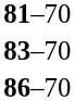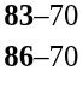 <table style="text-align:center">
 <tr>
 <th width=200></th>
 <th width=100></th>
 <th width=200></th>
-</tr>
-<tr>
-<td align=right><strong></strong></td>
-<td><strong>81</strong>–70</td>
-<td align=left></td>
 </tr>
 <tr>
 <td align=right><strong></strong></td>
 <td><strong>83</strong>–70</td>
 <td align=left></td>
 </tr>
 <tr>
 <td align=right><strong></strong></td>
 <td><strong>86</strong>–70</td>
 <td align=left></td>
 </tr>
 </table>
